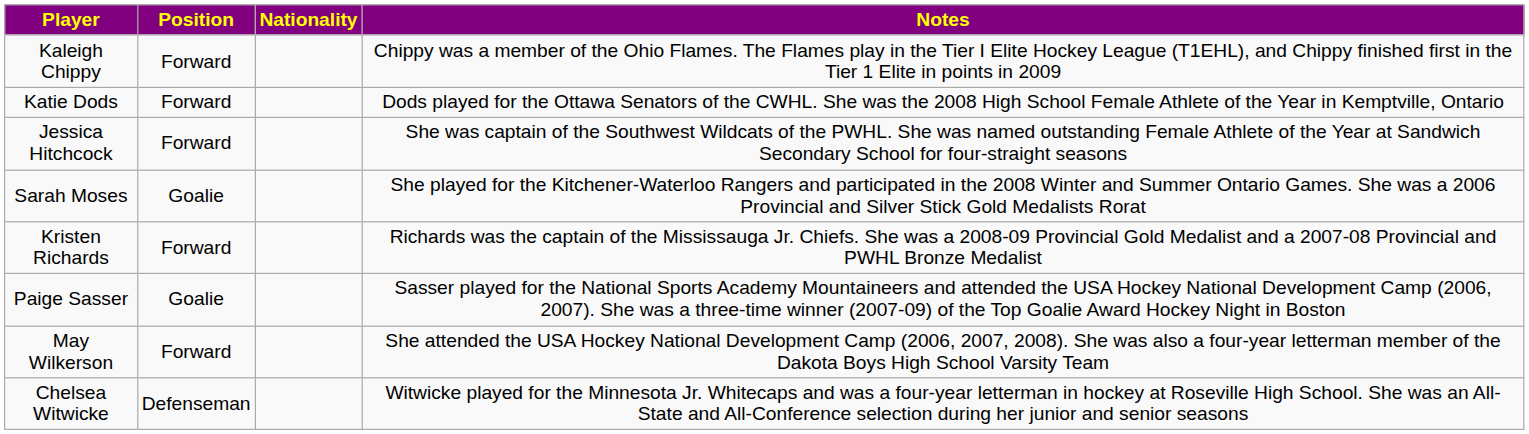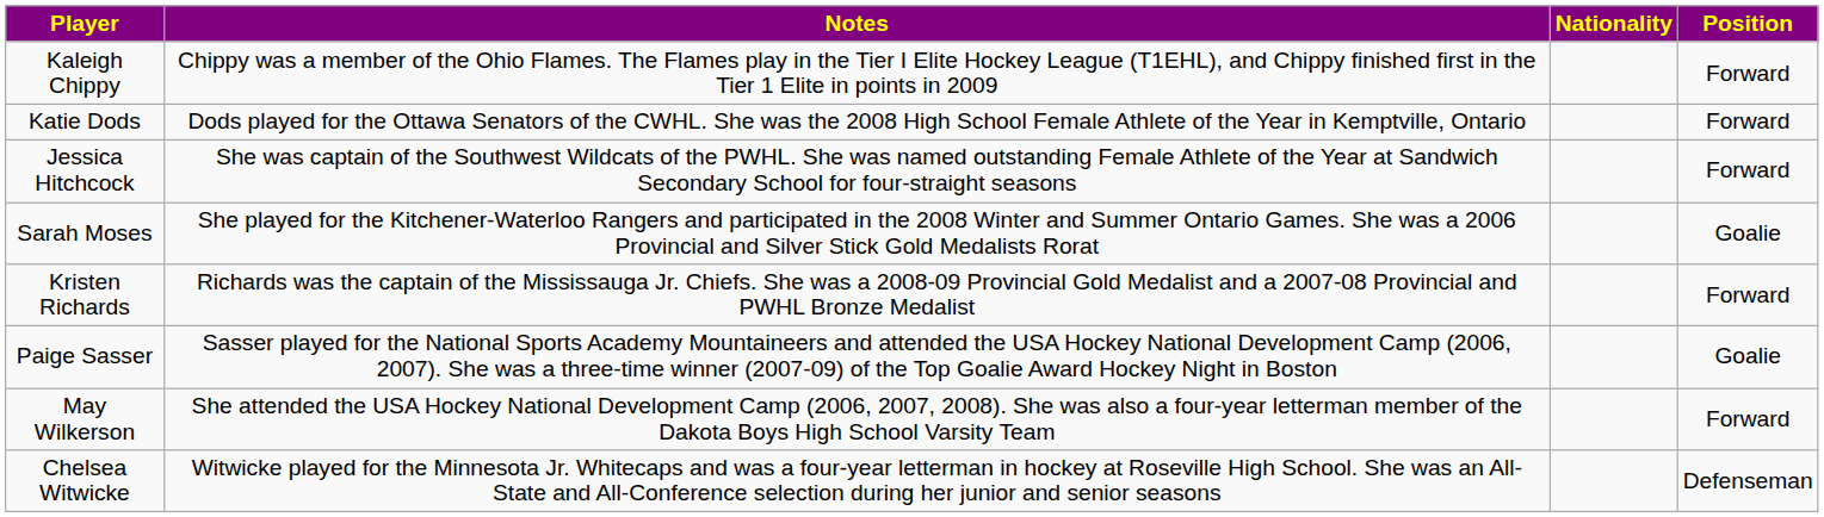 <table class="wikitable" style="width:80%;">
 <tr style="text-align:center; background:purple; color:yellow;">
 <td><strong>Player</strong></td>
+<td><strong>Notes</strong></td>
+<td><strong>Nationality</strong></td>
 <td><strong>Position</strong></td>
-<td><strong>Nationality</strong></td>
-<td><strong>Notes</strong></td>
 </tr>
 <tr style="text-align:center;" bgcolor="">
 <td>Kaleigh Chippy</td>
+<td>Chippy was a member of the Ohio Flames. The Flames play in the Tier I Elite Hockey League (T1EHL), and Chippy finished first in the Tier 1 Elite in points in 2009</td>
+<td></td>
 <td>Forward</td>
-<td></td>
-<td>Chippy was a member of the Ohio Flames. The Flames play in the Tier I Elite Hockey League (T1EHL), and Chippy finished first in the Tier 1 Elite in points in 2009</td>
 </tr>
 <tr style="text-align:center;" bgcolor="">
 <td>Katie Dods</td>
+<td>Dods played for the Ottawa Senators of the CWHL. She was the  2008 High School Female Athlete of the Year in Kemptville, Ontario</td>
+<td></td>
 <td>Forward</td>
-<td></td>
-<td>Dods played for the Ottawa Senators of the CWHL. She was the  2008 High School Female Athlete of the Year in Kemptville, Ontario</td>
 </tr>
 <tr style="text-align:center;" bgcolor="">
 <td>Jessica Hitchcock</td>
+<td>She was captain of the Southwest Wildcats of the PWHL. She was named outstanding Female Athlete of the Year at Sandwich Secondary School for four-straight seasons</td>
+<td></td>
 <td>Forward</td>
-<td></td>
-<td>She was captain of the Southwest Wildcats of the PWHL. She was named outstanding Female Athlete of the Year at Sandwich Secondary School for four-straight seasons</td>
 </tr>
 <tr style="text-align:center;" bgcolor="">
 <td>Sarah Moses</td>
+<td>She played for the Kitchener-Waterloo Rangers and participated in the 2008 Winter and Summer Ontario Games. She was a 2006 Provincial and Silver Stick Gold Medalists Rorat</td>
+<td></td>
 <td>Goalie</td>
-<td></td>
-<td>She played for the Kitchener-Waterloo Rangers and participated in the 2008 Winter and Summer Ontario Games. She was a 2006 Provincial and Silver Stick Gold Medalists Rorat</td>
 </tr>
 <tr style="text-align:center;" bgcolor="">
 <td>Kristen Richards</td>
+<td>Richards was the captain of the Mississauga Jr. Chiefs. She was a 2008-09 Provincial Gold Medalist and a 2007-08 Provincial and PWHL Bronze Medalist</td>
+<td></td>
 <td>Forward</td>
-<td></td>
-<td>Richards was the captain of the Mississauga Jr. Chiefs. She was a 2008-09 Provincial Gold Medalist and a 2007-08 Provincial and PWHL Bronze Medalist</td>
 </tr>
 <tr style="text-align:center;" bgcolor="">
 <td>Paige Sasser</td>
+<td>Sasser played for the National Sports Academy Mountaineers and attended the USA Hockey National Development Camp (2006, 2007). She was a three-time winner (2007-09) of the Top Goalie Award Hockey Night in Boston</td>
+<td></td>
 <td>Goalie</td>
-<td></td>
-<td>Sasser played for the National Sports Academy Mountaineers and attended the USA Hockey National Development Camp (2006, 2007). She was a three-time winner (2007-09) of the Top Goalie Award Hockey Night in Boston</td>
 </tr>
 <tr style="text-align:center;" bgcolor="">
 <td>May Wilkerson</td>
+<td>She attended the USA Hockey National Development Camp (2006, 2007, 2008). She was also a four-year letterman member of the Dakota Boys High School Varsity Team</td>
+<td></td>
 <td>Forward</td>
-<td></td>
-<td>She attended the USA Hockey National Development Camp (2006, 2007, 2008). She was also a four-year letterman member of the Dakota Boys High School Varsity Team</td>
 </tr>
 <tr style="text-align:center;" bgcolor="">
 <td>Chelsea Witwicke</td>
+<td>Witwicke played for the Minnesota Jr. Whitecaps and was a four-year letterman in hockey at Roseville High School. She was an All-State and All-Conference selection during her junior and senior seasons</td>
+<td></td>
 <td>Defenseman</td>
-<td></td>
-<td>Witwicke played for the Minnesota Jr. Whitecaps and was a four-year letterman in hockey at Roseville High School. She was an All-State and All-Conference selection during her junior and senior seasons</td>
 </tr>
 </table>
